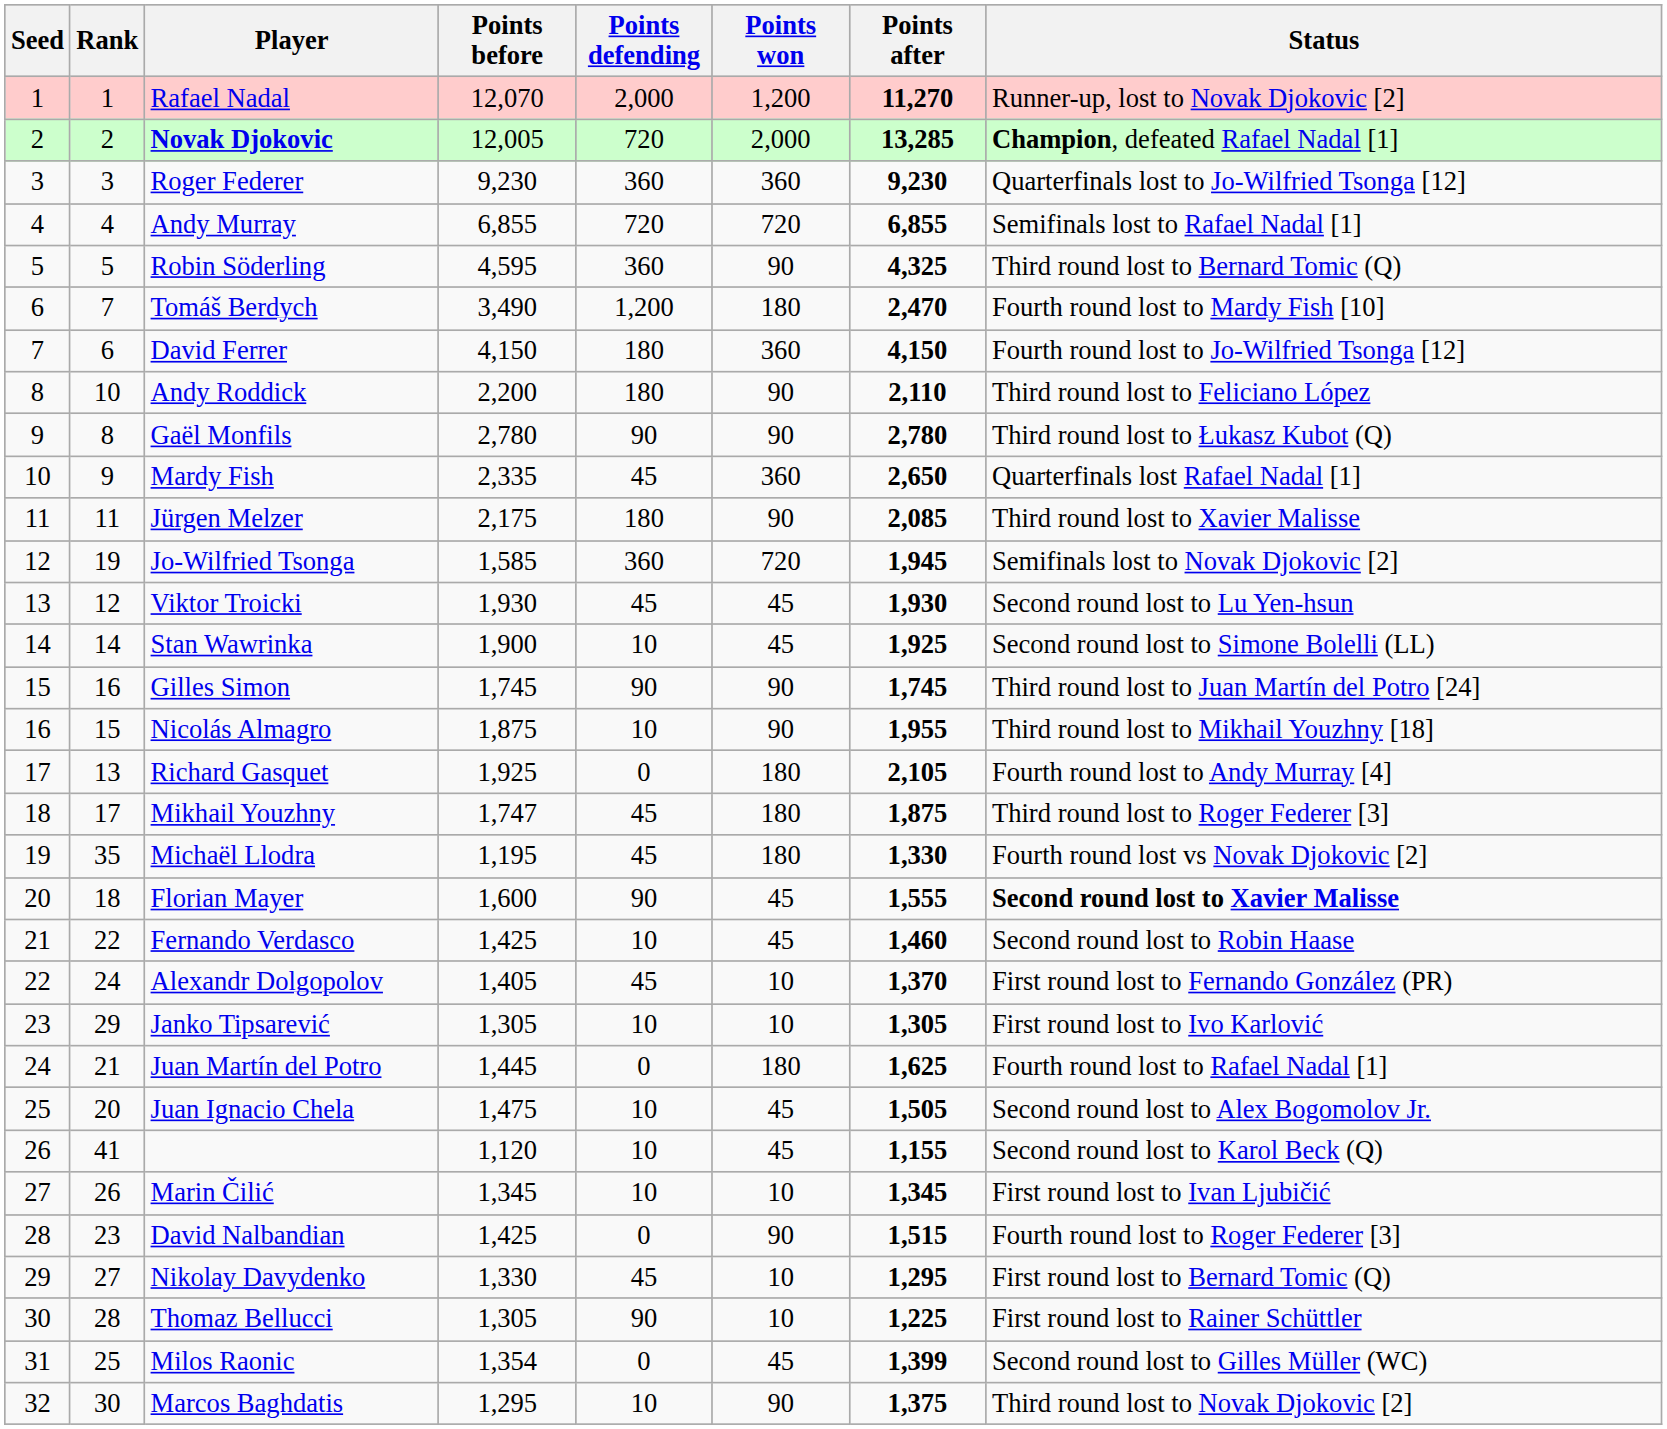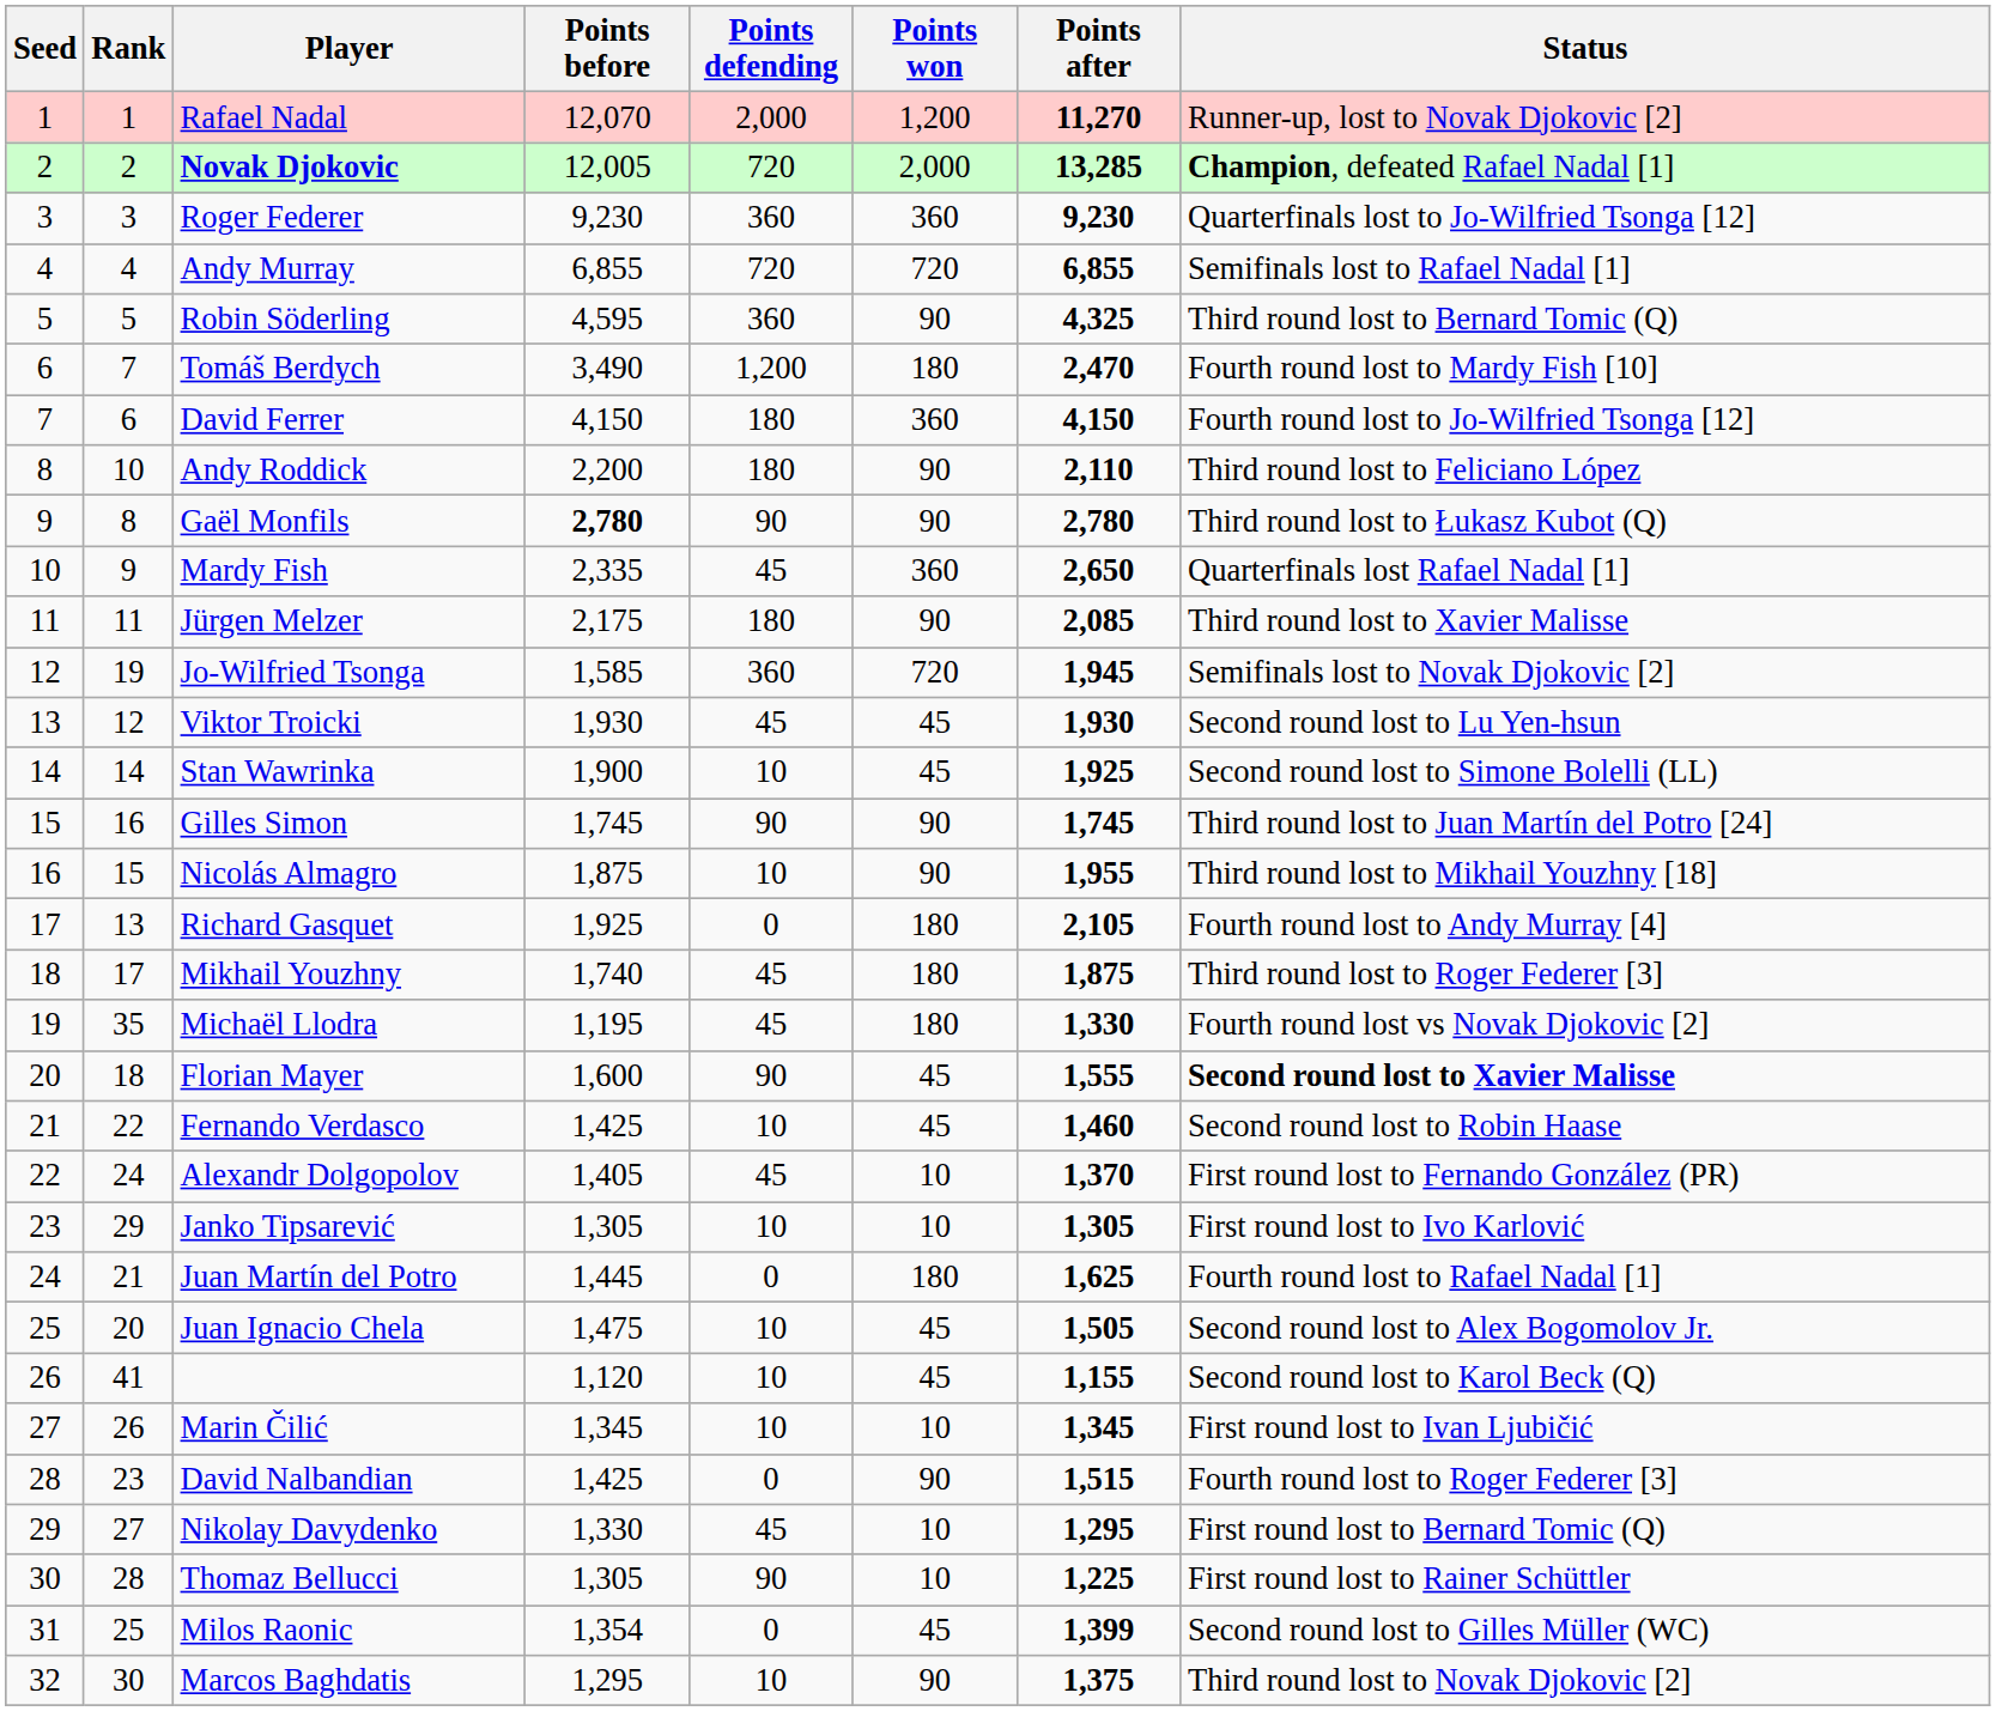 <table class="wikitable sortable" style="text-align:center;">
 <tr>
 <th style="width:30px;">Seed</th>
 <th style="width:30px;">Rank</th>
 <th style="width:170px;">Player</th>
 <th style="width:75px;">Points <br>before</th>
 <th style="width:75px;"><a href='#'>Points <br>defending</a></th>
 <th style="width:75px;"><a href='#'>Points <br>won</a></th>
 <th style="width:75px;">Points <br>after</th>
 <th style="width:400px;">Status</th>
 </tr>
 <tr style="background:#fcc;">
 <td>1</td>
 <td>1</td>
 <td style="text-align:left;" data-sort-value=> <a href='#'>Rafael Nadal</a></td>
 <td>12,070</td>
 <td>2,000</td>
 <td>1,200</td>
 <td><strong>11,270</strong></td>
 <td style="text-align:left;" data-sort-value=>Runner-up, lost to  <a href='#'>Novak Djokovic</a> [2]</td>
 </tr>
 <tr style="background:#cfc;">
 <td>2</td>
 <td>2</td>
 <td style="text-align:left;" data-sort-value=> <strong><a href='#'>Novak Djokovic</a></strong></td>
 <td>12,005</td>
 <td>720</td>
 <td>2,000</td>
 <td><strong>13,285</strong></td>
 <td style="text-align:left;" data-sort-value=><strong>Champion</strong>, defeated  <a href='#'>Rafael Nadal</a> [1]</td>
 </tr>
 <tr>
 <td>3</td>
 <td>3</td>
 <td style="text-align:left;" data-sort-value=> <a href='#'>Roger Federer</a></td>
 <td>9,230</td>
 <td>360</td>
 <td>360</td>
 <td><strong>9,230</strong></td>
 <td style="text-align:left;" data-sort-value=>Quarterfinals lost to  <a href='#'>Jo-Wilfried Tsonga</a> [12]</td>
 </tr>
 <tr>
 <td>4</td>
 <td>4</td>
 <td style="text-align:left;" data-sort-value=> <a href='#'>Andy Murray</a></td>
 <td>6,855</td>
 <td>720</td>
 <td>720</td>
 <td><strong>6,855</strong></td>
 <td style="text-align:left;" data-sort-value=>Semifinals lost to  <a href='#'>Rafael Nadal</a> [1]</td>
 </tr>
 <tr>
 <td>5</td>
 <td>5</td>
 <td style="text-align:left;" data-sort-value=> <a href='#'>Robin Söderling</a></td>
 <td>4,595</td>
 <td>360</td>
 <td>90</td>
 <td><strong>4,325</strong></td>
 <td style="text-align:left;" data-sort-value=>Third round lost to  <a href='#'>Bernard Tomic</a> (Q)</td>
 </tr>
 <tr>
 <td>6</td>
 <td>7</td>
 <td style="text-align:left;" data-sort-value=> <a href='#'>Tomáš Berdych</a></td>
 <td>3,490</td>
 <td>1,200</td>
 <td>180</td>
 <td><strong>2,470</strong></td>
 <td style="text-align:left;" data-sort-value=>Fourth round lost to  <a href='#'>Mardy Fish</a> [10]</td>
 </tr>
 <tr>
 <td>7</td>
 <td>6</td>
 <td style="text-align:left;" data-sort-value=> <a href='#'>David Ferrer</a></td>
 <td>4,150</td>
 <td>180</td>
 <td>360</td>
 <td><strong>4,150</strong></td>
 <td style="text-align:left;" data-sort-value=>Fourth round lost to  <a href='#'>Jo-Wilfried Tsonga</a> [12]</td>
 </tr>
 <tr>
 <td>8</td>
 <td>10</td>
 <td style="text-align:left;" data-sort-value=> <a href='#'>Andy Roddick</a></td>
 <td>2,200</td>
 <td>180</td>
 <td>90</td>
 <td><strong>2,110</strong></td>
 <td style="text-align:left;" data-sort-value=>Third round lost to  <a href='#'>Feliciano López</a></td>
 </tr>
 <tr>
 <td>9</td>
 <td>8</td>
 <td style="text-align:left;" data-sort-value=> <a href='#'>Gaël Monfils</a></td>
-<td>2,780</td>
+<td><strong>2,780</strong></td>
 <td>90</td>
 <td>90</td>
 <td><strong>2,780</strong></td>
 <td style="text-align:left;" data-sort-value=>Third round lost to  <a href='#'>Łukasz Kubot</a> (Q)</td>
 </tr>
 <tr>
 <td>10</td>
 <td>9</td>
 <td style="text-align:left;" data-sort-value=> <a href='#'>Mardy Fish</a></td>
 <td>2,335</td>
 <td>45</td>
 <td>360</td>
 <td><strong>2,650</strong></td>
 <td style="text-align:left;" data-sort-value=>Quarterfinals lost  <a href='#'>Rafael Nadal</a> [1]</td>
 </tr>
 <tr>
 <td>11</td>
 <td>11</td>
 <td style="text-align:left;" data-sort-value=> <a href='#'>Jürgen Melzer</a></td>
 <td>2,175</td>
 <td>180</td>
 <td>90</td>
 <td><strong>2,085</strong></td>
 <td style="text-align:left;" data-sort-value=>Third round lost to  <a href='#'>Xavier Malisse</a></td>
 </tr>
 <tr>
 <td>12</td>
 <td>19</td>
 <td style="text-align:left;" data-sort-value=> <a href='#'>Jo-Wilfried Tsonga</a></td>
 <td>1,585</td>
 <td>360</td>
 <td>720</td>
 <td><strong>1,945</strong></td>
 <td style="text-align:left;" data-sort-value=>Semifinals lost to  <a href='#'>Novak Djokovic</a> [2]</td>
 </tr>
 <tr>
 <td>13</td>
 <td>12</td>
 <td style="text-align:left;" data-sort-value=> <a href='#'>Viktor Troicki</a></td>
 <td>1,930</td>
 <td>45</td>
 <td>45</td>
 <td><strong>1,930</strong></td>
 <td style="text-align:left;" data-sort-value=>Second round lost to  <a href='#'>Lu Yen-hsun</a></td>
 </tr>
 <tr>
 <td>14</td>
 <td>14</td>
 <td style="text-align:left;" data-sort-value=> <a href='#'>Stan Wawrinka</a></td>
 <td>1,900</td>
 <td>10</td>
 <td>45</td>
 <td><strong>1,925</strong></td>
 <td style="text-align:left;" data-sort-value=>Second round lost to  <a href='#'>Simone Bolelli</a> (LL)</td>
 </tr>
 <tr>
 <td>15</td>
 <td>16</td>
 <td style="text-align:left;" data-sort-value=> <a href='#'>Gilles Simon</a></td>
 <td>1,745</td>
 <td>90</td>
 <td>90</td>
 <td><strong>1,745</strong></td>
 <td style="text-align:left;" data-sort-value=>Third round lost to  <a href='#'>Juan Martín del Potro</a> [24]</td>
 </tr>
 <tr>
 <td>16</td>
 <td>15</td>
 <td style="text-align:left;" data-sort-value=> <a href='#'>Nicolás Almagro</a></td>
 <td>1,875</td>
 <td>10</td>
 <td>90</td>
 <td><strong>1,955</strong></td>
 <td style="text-align:left;" data-sort-value=>Third round lost to  <a href='#'>Mikhail Youzhny</a> [18]</td>
 </tr>
 <tr>
 <td>17</td>
 <td>13</td>
 <td style="text-align:left;" data-sort-value=> <a href='#'>Richard Gasquet</a></td>
 <td>1,925</td>
 <td>0</td>
 <td>180</td>
 <td><strong>2,105</strong></td>
 <td style="text-align:left;" data-sort-value=>Fourth round lost to  <a href='#'>Andy Murray</a> [4]</td>
 </tr>
 <tr>
 <td>18</td>
 <td>17</td>
 <td style="text-align:left;" data-sort-value=> <a href='#'>Mikhail Youzhny</a></td>
-<td>1,747</td>
+<td>1,740</td>
 <td>45</td>
 <td>180</td>
 <td><strong>1,875</strong></td>
 <td style="text-align:left;" data-sort-value=>Third round lost to  <a href='#'>Roger Federer</a> [3]</td>
 </tr>
 <tr>
 <td>19</td>
 <td>35</td>
 <td style="text-align:left;" data-sort-value=> <a href='#'>Michaël Llodra</a></td>
 <td>1,195</td>
 <td>45</td>
 <td>180</td>
 <td><strong>1,330</strong></td>
 <td style="text-align:left;" data-sort-value=>Fourth round lost vs  <a href='#'>Novak Djokovic</a> [2]</td>
 </tr>
 <tr>
 <td>20</td>
 <td>18</td>
 <td style="text-align:left;" data-sort-value=> <a href='#'>Florian Mayer</a></td>
 <td>1,600</td>
 <td>90</td>
 <td>45</td>
 <td><strong>1,555</strong></td>
 <td style="text-align:left;" data-sort-value=><strong>Second round lost to  <a href='#'>Xavier Malisse</a></strong></td>
 </tr>
 <tr>
 <td>21</td>
 <td>22</td>
 <td style="text-align:left;" data-sort-value=> <a href='#'>Fernando Verdasco</a></td>
 <td>1,425</td>
 <td>10</td>
 <td>45</td>
 <td><strong>1,460</strong></td>
 <td style="text-align:left;" data-sort-value=>Second round lost to  <a href='#'>Robin Haase</a></td>
 </tr>
 <tr>
 <td>22</td>
 <td>24</td>
 <td style="text-align:left;" data-sort-value=> <a href='#'>Alexandr Dolgopolov</a></td>
 <td>1,405</td>
 <td>45</td>
 <td>10</td>
 <td><strong>1,370</strong></td>
 <td style="text-align:left;" data-sort-value=>First round lost to  <a href='#'>Fernando González</a> (PR)</td>
 </tr>
 <tr>
 <td>23</td>
 <td>29</td>
 <td style="text-align:left;" data-sort-value=> <a href='#'>Janko Tipsarević</a></td>
 <td>1,305</td>
 <td>10</td>
 <td>10</td>
 <td><strong>1,305</strong></td>
 <td style="text-align:left;" data-sort-value=>First round lost to  <a href='#'>Ivo Karlović</a></td>
 </tr>
 <tr>
 <td>24</td>
 <td>21</td>
 <td style="text-align:left;" data-sort-value=> <a href='#'>Juan Martín del Potro</a></td>
 <td>1,445</td>
 <td>0</td>
 <td>180</td>
 <td><strong>1,625</strong></td>
 <td style="text-align:left;" data-sort-value=>Fourth round lost to  <a href='#'>Rafael Nadal</a> [1]</td>
 </tr>
 <tr>
 <td>25</td>
 <td>20</td>
 <td style="text-align:left;" data-sort-value=> <a href='#'>Juan Ignacio Chela</a></td>
 <td>1,475</td>
 <td>10</td>
 <td>45</td>
 <td><strong>1,505</strong></td>
 <td style="text-align:left;" data-sort-value=>Second round lost to  <a href='#'>Alex Bogomolov Jr.</a></td>
 </tr>
 <tr>
 <td>26</td>
 <td>41</td>
 <td style="text-align:left;" data-sort-value=></td>
 <td>1,120</td>
 <td>10</td>
 <td>45</td>
 <td><strong>1,155</strong></td>
 <td style="text-align:left;" data-sort-value=>Second round lost to  <a href='#'>Karol Beck</a> (Q)</td>
 </tr>
 <tr>
 <td>27</td>
 <td>26</td>
 <td style="text-align:left;" data-sort-value=> <a href='#'>Marin Čilić</a></td>
 <td>1,345</td>
 <td>10</td>
 <td>10</td>
 <td><strong>1,345</strong></td>
 <td style="text-align:left;" data-sort-value=>First round lost to  <a href='#'>Ivan Ljubičić</a></td>
 </tr>
 <tr>
 <td>28</td>
 <td>23</td>
 <td style="text-align:left;" data-sort-value=> <a href='#'>David Nalbandian</a></td>
 <td>1,425</td>
 <td>0</td>
 <td>90</td>
 <td><strong>1,515</strong></td>
 <td style="text-align:left;" data-sort-value=>Fourth round lost to  <a href='#'>Roger Federer</a> [3]</td>
 </tr>
 <tr>
 <td>29</td>
 <td>27</td>
 <td style="text-align:left;" data-sort-value=> <a href='#'>Nikolay Davydenko</a></td>
 <td>1,330</td>
 <td>45</td>
 <td>10</td>
 <td><strong>1,295</strong></td>
 <td style="text-align:left;" data-sort-value=>First round lost to  <a href='#'>Bernard Tomic</a> (Q)</td>
 </tr>
 <tr>
 <td>30</td>
 <td>28</td>
 <td style="text-align:left;" data-sort-value=> <a href='#'>Thomaz Bellucci</a></td>
 <td>1,305</td>
 <td>90</td>
 <td>10</td>
 <td><strong>1,225</strong></td>
 <td style="text-align:left;" data-sort-value=>First round lost to  <a href='#'>Rainer Schüttler</a></td>
 </tr>
 <tr>
 <td>31</td>
 <td>25</td>
 <td style="text-align:left;" data-sort-value=> <a href='#'>Milos Raonic</a></td>
 <td>1,354</td>
 <td>0</td>
 <td>45</td>
 <td><strong>1,399</strong></td>
 <td style="text-align:left;" data-sort-value=>Second round lost to  <a href='#'>Gilles Müller</a> (WC)</td>
 </tr>
 <tr>
 <td>32</td>
 <td>30</td>
 <td style="text-align:left;" data-sort-value=> <a href='#'>Marcos Baghdatis</a></td>
 <td>1,295</td>
 <td>10</td>
 <td>90</td>
 <td><strong>1,375</strong></td>
 <td style="text-align:left;" data-sort-value=>Third round lost to  <a href='#'>Novak Djokovic</a> [2]</td>
 </tr>
 </table>
